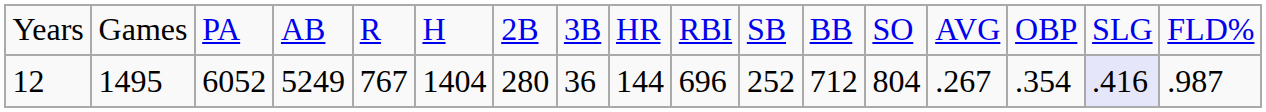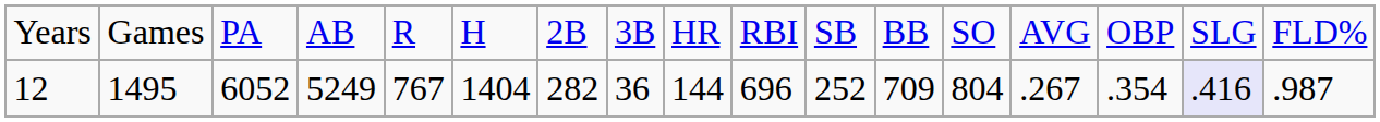 <table class="wikitable">
 <tr>
 <td>Years</td>
 <td>Games</td>
 <td><a href='#'>PA</a></td>
 <td><a href='#'>AB</a></td>
 <td><a href='#'>R</a></td>
 <td><a href='#'>H</a></td>
 <td><a href='#'>2B</a></td>
 <td><a href='#'>3B</a></td>
 <td><a href='#'>HR</a></td>
 <td><a href='#'>RBI</a></td>
 <td><a href='#'>SB</a></td>
 <td><a href='#'>BB</a></td>
 <td><a href='#'>SO</a></td>
 <td><a href='#'>AVG</a></td>
 <td><a href='#'>OBP</a></td>
 <td><a href='#'>SLG</a></td>
 <td><a href='#'>FLD%</a></td>
 </tr>
 <tr>
 <td>12</td>
 <td>1495</td>
 <td>6052</td>
 <td>5249</td>
 <td>767</td>
 <td>1404</td>
-<td>280</td>
+<td>282</td>
 <td>36</td>
 <td>144</td>
 <td>696</td>
 <td>252</td>
-<td>712</td>
+<td>709</td>
 <td>804</td>
 <td>.267</td>
 <td>.354</td>
 <td style="background: lavender;">.416</td>
 <td>.987</td>
 </tr>
 </table>
